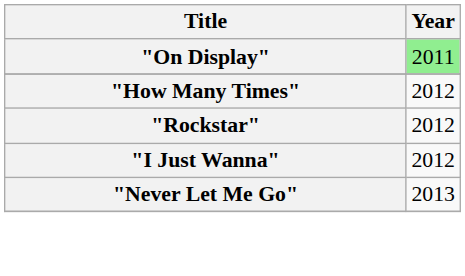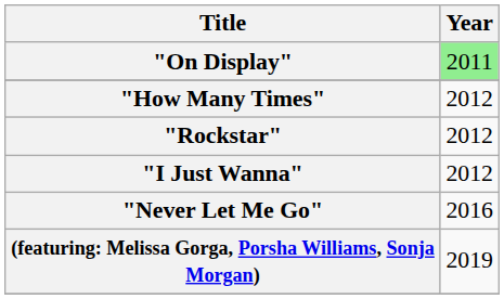 <table class="wikitable plainrowheaders" style="text-align:center;">
 <tr>
 <th scope="col" style="width:18em;">Title</th>
 <th scope="col" style="width:1em;">Year</th>
 </tr>
 <tr>
 <th scope="row">"On Display"</th>
 <td style="background: lightgreen;">2011</td>
 </tr>
 <tr>
 </tr>
 <tr>
 <th scope="row">"How Many Times"</th>
 <td>2012</td>
 </tr>
 <tr>
 <th scope="row">"Rockstar"</th>
 <td>2012</td>
 </tr>
 <tr>
 <th scope="row">"I Just Wanna"<br></th>
 <td>2012</td>
 </tr>
 <tr>
 <th scope="row">"Never Let Me Go"</th>
-<td>2013</td>
+<td>2016</td>
+</tr>
+<tr>
+<th scope="row"><small>(featuring: Melissa Gorga, <a href='#'>Porsha Williams</a>, <a href='#'>Sonja Morgan</a>)</small></th>
+<td>2019</td>
 </tr>
 <tr>
 </tr>
 </table>
